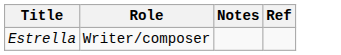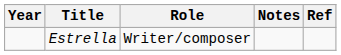 <table class="wikitable">
 <tr>
+<th>Year</th>
 <th>Title</th>
 <th>Role</th>
 <th>Notes</th>
 <th>Ref</th>
 </tr>
 <tr>
+<td></td>
 <td><em>Estrella</em></td>
 <td>Writer/composer</td>
 <td></td>
 <td></td>
 </tr>
 </table>
